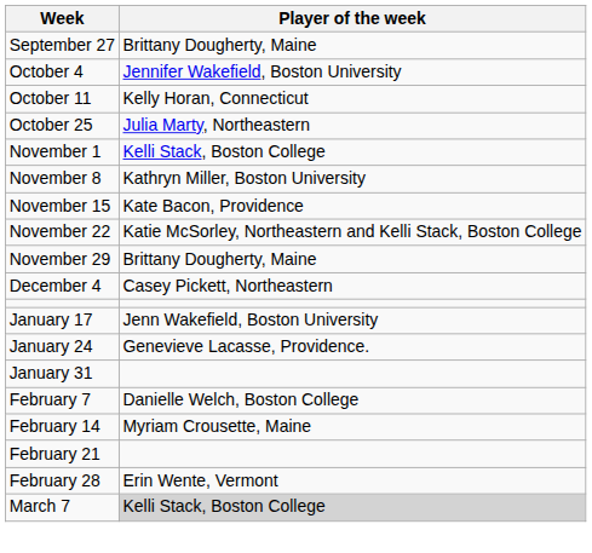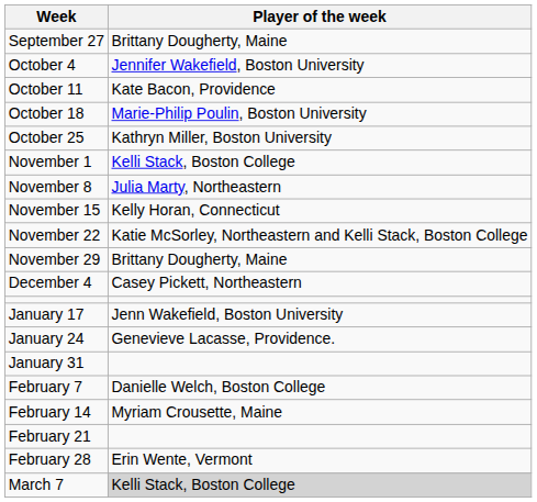 <table class="wikitable">
 <tr>
 <th>Week</th>
 <th>Player of the week</th>
 </tr>
 <tr>
 <td>September 27</td>
 <td>Brittany Dougherty, Maine</td>
 </tr>
 <tr>
 <td>October 4</td>
 <td><a href='#'>Jennifer Wakefield</a>, Boston University</td>
 </tr>
 <tr>
 <td>October 11</td>
-<td>Kelly Horan, Connecticut</td>
+<td>Kate Bacon, Providence</td>
+</tr>
+<tr>
+<td>October 18</td>
+<td><a href='#'>Marie-Philip Poulin</a>, Boston University</td>
 </tr>
 <tr>
 <td>October 25</td>
-<td><a href='#'>Julia Marty</a>, Northeastern</td>
+<td>Kathryn Miller, Boston University</td>
 </tr>
 <tr>
 <td>November 1</td>
 <td><a href='#'>Kelli Stack</a>, Boston College</td>
 </tr>
 <tr>
 <td>November 8</td>
-<td>Kathryn Miller, Boston University</td>
+<td><a href='#'>Julia Marty</a>, Northeastern</td>
 </tr>
 <tr>
 <td>November 15</td>
-<td>Kate Bacon, Providence</td>
+<td>Kelly Horan, Connecticut</td>
 </tr>
 <tr>
 <td>November 22</td>
 <td>Katie McSorley, Northeastern and Kelli Stack, Boston College</td>
 </tr>
 <tr>
 <td>November 29</td>
 <td>Brittany Dougherty, Maine</td>
 </tr>
 <tr>
 <td>December 4</td>
 <td>Casey Pickett, Northeastern</td>
 </tr>
 <tr>
 <td></td>
 <td></td>
 </tr>
 <tr>
 <td>January 17</td>
 <td>Jenn Wakefield, Boston University</td>
 </tr>
 <tr>
 <td>January 24</td>
 <td>Genevieve Lacasse, Providence.</td>
 </tr>
 <tr>
 <td>January 31</td>
 <td></td>
 </tr>
 <tr>
 <td>February 7</td>
 <td>Danielle Welch, Boston College</td>
 </tr>
 <tr>
 <td>February 14</td>
 <td>Myriam Crousette, Maine</td>
 </tr>
 <tr>
 <td>February 21</td>
 <td></td>
 </tr>
 <tr>
 <td>February 28</td>
 <td>Erin Wente, Vermont</td>
 </tr>
 <tr>
 <td>March 7</td>
 <td style="background: lightgrey;">Kelli Stack, Boston College</td>
 </tr>
 </table>
